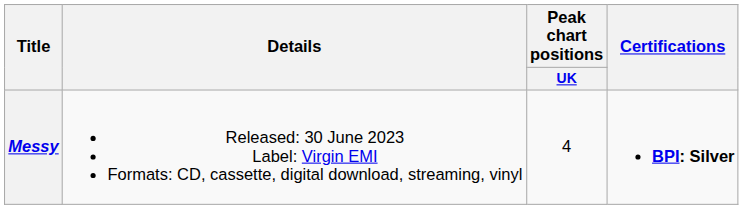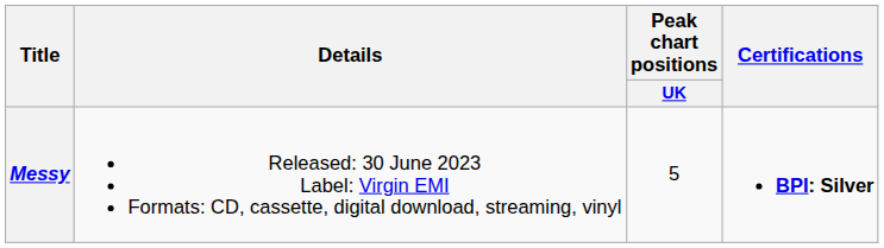 <table class="wikitable plainrowheaders" style="text-align:center;">
 <tr>
 <th scope="col" rowspan="2">Title</th>
 <th scope="col" rowspan="2">Details</th>
 <th scope="col" colspan="1">Peak chart positions</th>
 <th scope="col" rowspan="2"><a href='#'>Certifications</a></th>
 </tr>
 <tr>
 <th scope="col" style="width:3em;font-size:85%;"><a href='#'>UK</a><br></th>
 </tr>
 <tr>
 <th scope="row"><em><a href='#'>Messy</a></em></th>
 <td><br><ul><li>Released: 30 June 2023</li><li>Label: <a href='#'>Virgin EMI</a></li><li>Formats: CD, cassette, digital download, streaming, vinyl</li></ul></td>
-<td>4</td>
+<td>5</td>
 <td><strong><br><ul><li><a href='#'>BPI</a>: Silver</li></ul></strong></td>
 </tr>
 </table>
